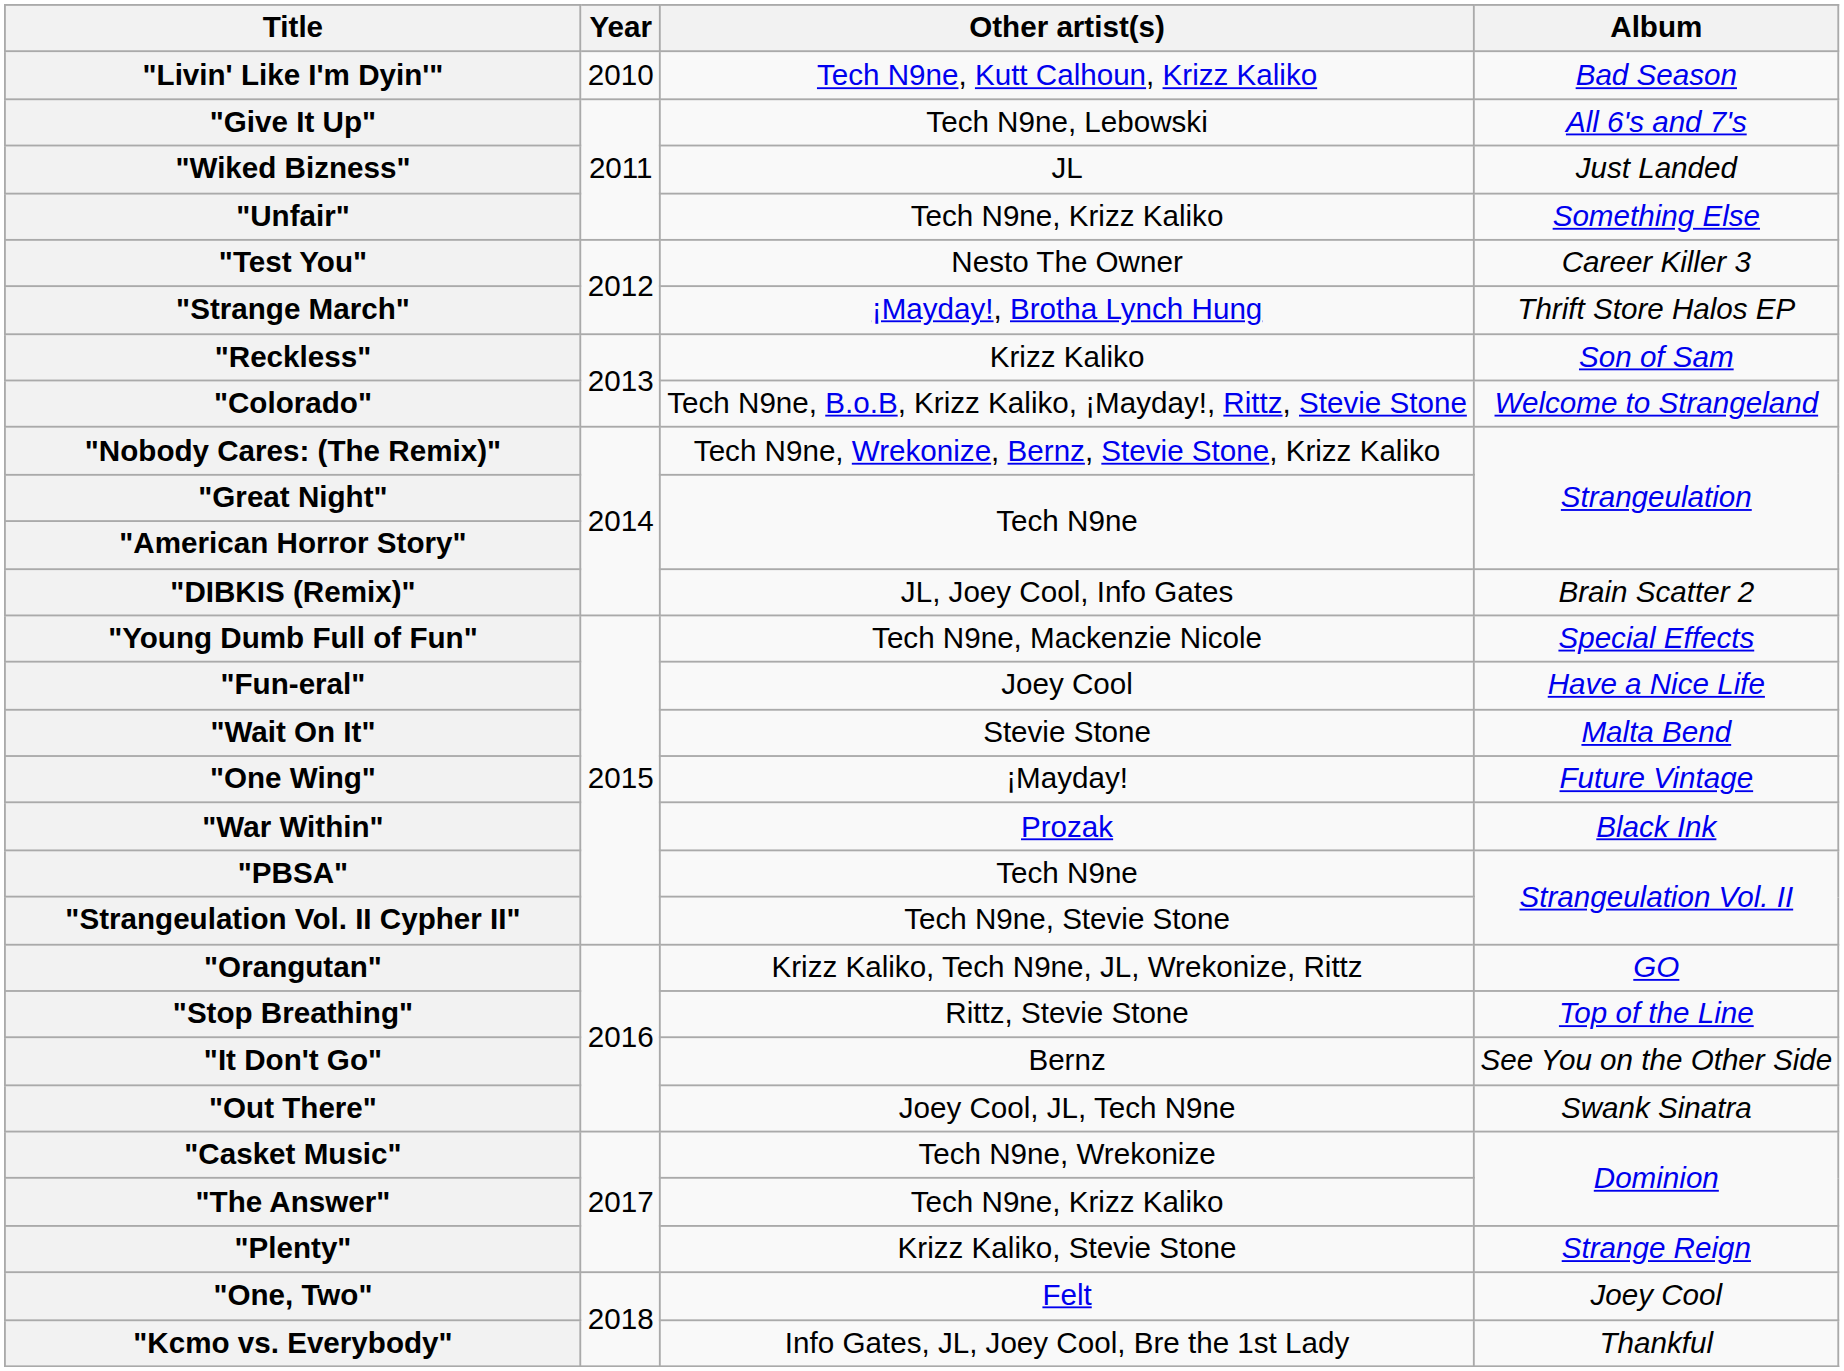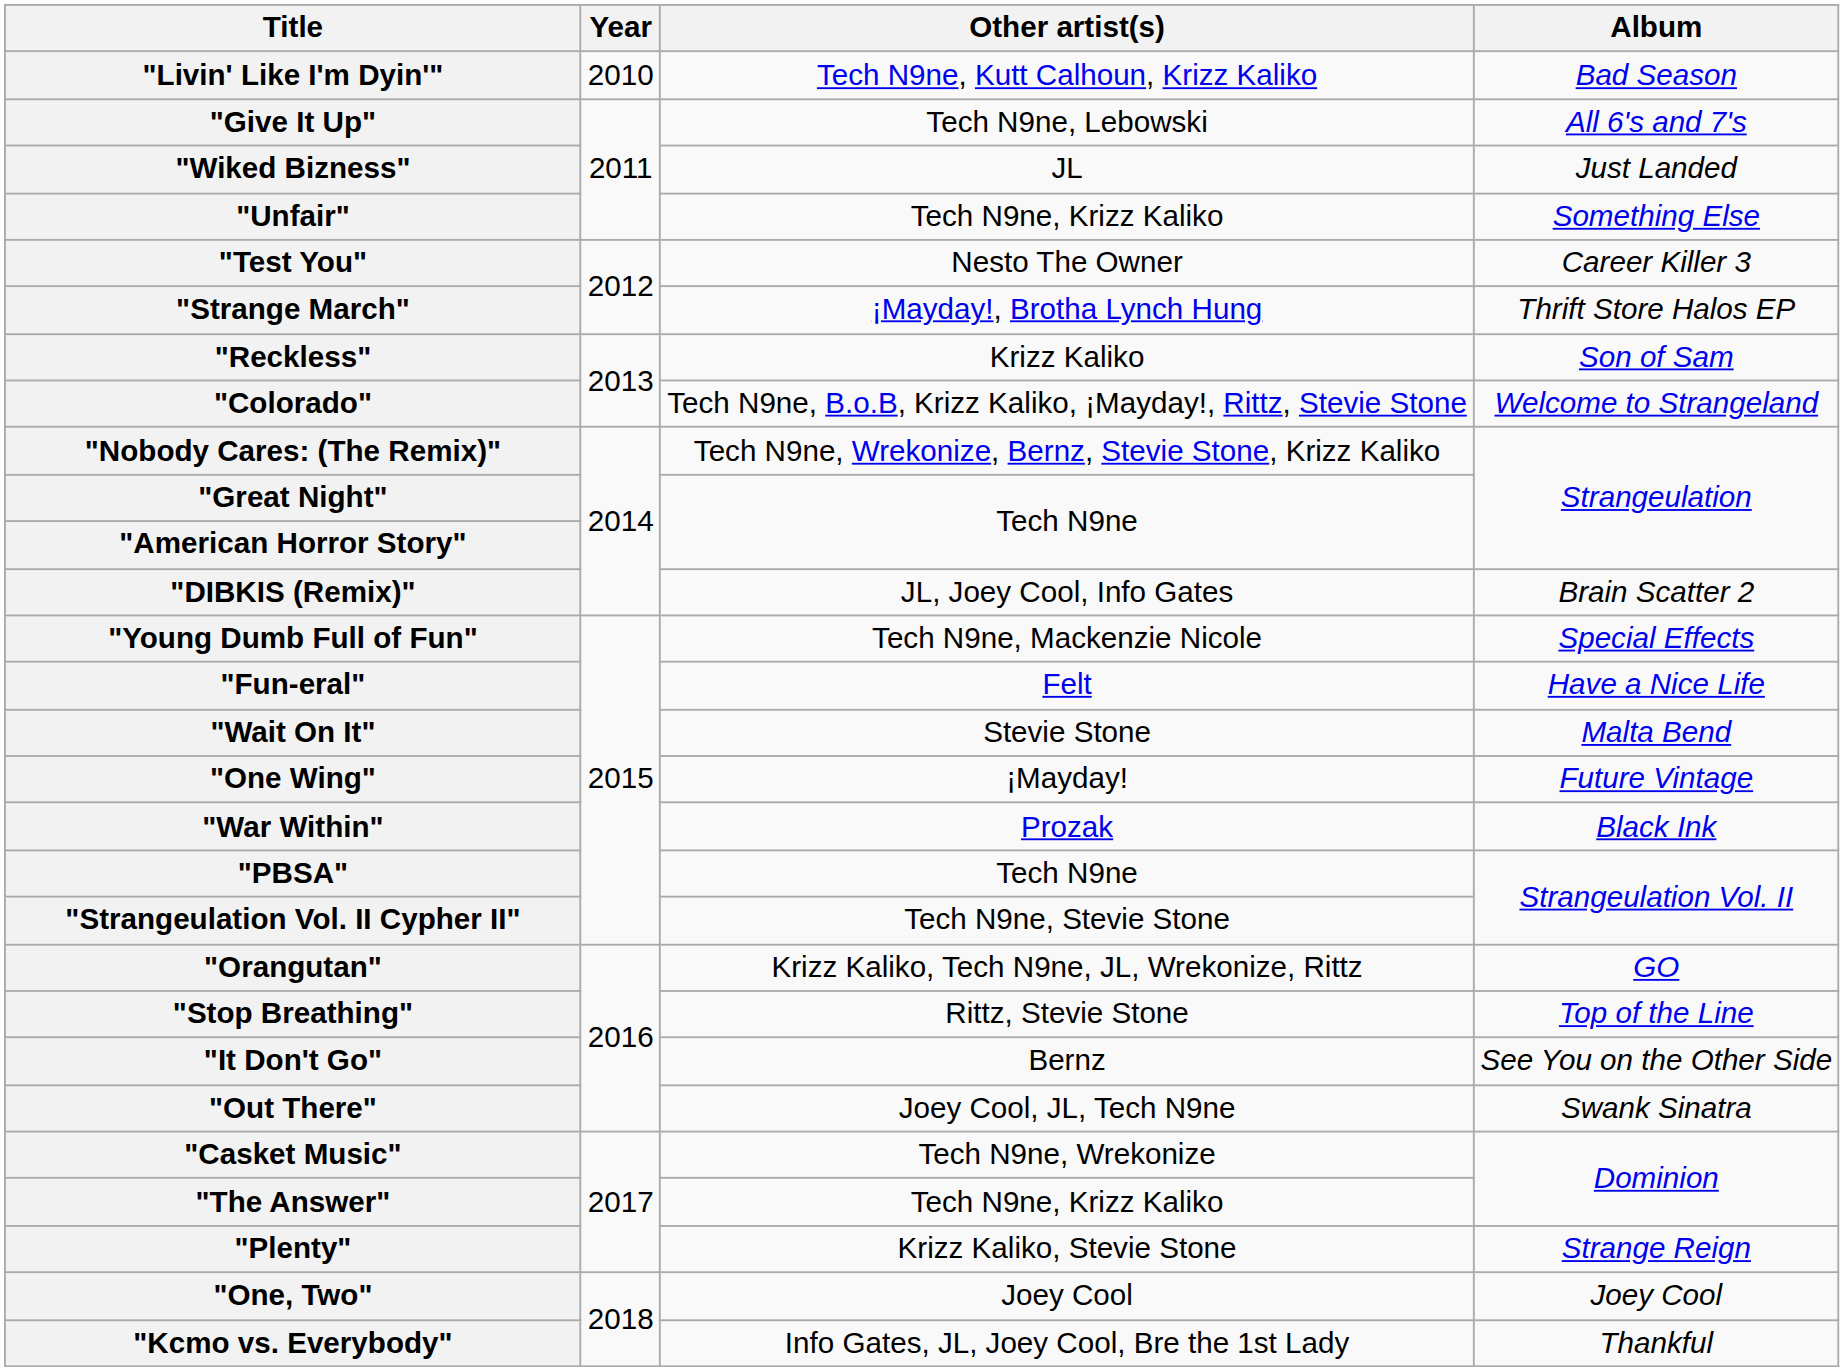 <table class="wikitable plainrowheaders" style="text-align:center;">
 <tr>
 <th scope="col" style="width:19em;">Title</th>
 <th scope="col">Year</th>
 <th scope="col">Other artist(s)</th>
 <th scope="col">Album</th>
 </tr>
 <tr>
 <th scope="row">"Livin' Like I'm Dyin'"</th>
 <td>2010</td>
 <td><a href='#'>Tech N9ne</a>, <a href='#'>Kutt Calhoun</a>, <a href='#'>Krizz Kaliko</a></td>
 <td><em><a href='#'>Bad Season</a></em></td>
 </tr>
 <tr>
 <th scope="row">"Give It Up"</th>
 <td rowspan="3">2011</td>
 <td>Tech N9ne, Lebowski</td>
 <td><em><a href='#'>All 6's and 7's</a></em></td>
 </tr>
 <tr>
 <th scope="row">"Wiked Bizness"</th>
 <td>JL</td>
 <td><em>Just Landed</em></td>
 </tr>
 <tr>
 <th scope="row">"Unfair"</th>
 <td>Tech N9ne, Krizz Kaliko</td>
 <td><em><a href='#'>Something Else</a></em></td>
 </tr>
 <tr>
 <th scope="row">"Test You"</th>
 <td rowspan="2">2012</td>
 <td>Nesto The Owner</td>
 <td><em>Career Killer 3</em></td>
 </tr>
 <tr>
 <th scope="row">"Strange March"</th>
 <td><a href='#'>¡Mayday!</a>, <a href='#'>Brotha Lynch Hung</a></td>
 <td><em>Thrift Store Halos EP</em></td>
 </tr>
 <tr>
 <th scope="row">"Reckless"</th>
 <td rowspan="2">2013</td>
 <td>Krizz Kaliko</td>
 <td><em><a href='#'>Son of Sam</a></em></td>
 </tr>
 <tr>
 <th scope="row">"Colorado"</th>
 <td>Tech N9ne, <a href='#'>B.o.B</a>, Krizz Kaliko, ¡Mayday!, <a href='#'>Rittz</a>, <a href='#'>Stevie Stone</a></td>
 <td><em><a href='#'>Welcome to Strangeland</a></em></td>
 </tr>
 <tr>
 <th scope="row">"Nobody Cares: (The Remix)"</th>
 <td rowspan="4">2014</td>
 <td>Tech N9ne, <a href='#'>Wrekonize</a>, <a href='#'>Bernz</a>, <a href='#'>Stevie Stone</a>, Krizz Kaliko</td>
 <td rowspan="3"><em><a href='#'>Strangeulation</a></em></td>
 </tr>
 <tr>
 <th scope="row">"Great Night"</th>
 <td rowspan="2">Tech N9ne</td>
 </tr>
 <tr>
 <th scope="row">"American Horror Story"</th>
 </tr>
 <tr>
 <th scope="row">"DIBKIS (Remix)"</th>
 <td>JL, Joey Cool, Info Gates</td>
 <td><em>Brain Scatter 2</em></td>
 </tr>
 <tr>
 <th scope="row">"Young Dumb Full of Fun"</th>
 <td rowspan="7">2015</td>
 <td>Tech N9ne, Mackenzie Nicole</td>
 <td><em><a href='#'>Special Effects</a></em></td>
 </tr>
 <tr>
 <th scope="row">"Fun-eral"</th>
-<td>Joey Cool</td>
+<td><a href='#'>Felt</a></td>
 <td><em><a href='#'>Have a Nice Life</a></em></td>
 </tr>
 <tr>
 <th scope="row">"Wait On It"</th>
 <td>Stevie Stone</td>
 <td><em><a href='#'>Malta Bend</a></em></td>
 </tr>
 <tr>
 <th scope="row">"One Wing"</th>
 <td>¡Mayday!</td>
 <td><em><a href='#'>Future Vintage</a></em></td>
 </tr>
 <tr>
 <th scope="row">"War Within"</th>
 <td><a href='#'>Prozak</a></td>
 <td><em><a href='#'>Black Ink</a></em></td>
 </tr>
 <tr>
 <th scope="row">"PBSA"</th>
 <td>Tech N9ne</td>
 <td rowspan="2"><em><a href='#'>Strangeulation Vol. II</a></em></td>
 </tr>
 <tr>
 <th scope="row">"Strangeulation Vol. II Cypher II"</th>
 <td>Tech N9ne, Stevie Stone</td>
 </tr>
 <tr>
 <th scope="row">"Orangutan"</th>
 <td rowspan="4">2016</td>
 <td>Krizz Kaliko, Tech N9ne, JL, Wrekonize, Rittz</td>
 <td><em><a href='#'>GO</a></em></td>
 </tr>
 <tr>
 <th scope="row">"Stop Breathing"</th>
 <td>Rittz, Stevie Stone</td>
 <td><em><a href='#'>Top of the Line</a></em></td>
 </tr>
 <tr>
 <th scope="row">"It Don't Go"</th>
 <td>Bernz</td>
 <td><em>See You on the Other Side</em></td>
 </tr>
 <tr>
 <th scope="row">"Out There"</th>
 <td>Joey Cool, JL, Tech N9ne</td>
 <td><em>Swank Sinatra</em></td>
 </tr>
 <tr>
 <th scope="row">"Casket Music"</th>
 <td rowspan="3">2017</td>
 <td>Tech N9ne, Wrekonize</td>
 <td rowspan="2"><em><a href='#'>Dominion</a></em></td>
 </tr>
 <tr>
 <th scope="row">"The Answer"</th>
 <td>Tech N9ne, Krizz Kaliko</td>
 </tr>
 <tr>
 <th scope="row">"Plenty"</th>
 <td>Krizz Kaliko, Stevie Stone</td>
 <td><em><a href='#'>Strange Reign</a></em></td>
 </tr>
 <tr>
 <th scope="row">"One, Two"</th>
 <td rowspan="2">2018</td>
-<td><a href='#'>Felt</a></td>
+<td>Joey Cool</td>
 <td><em>Joey Cool</em></td>
 </tr>
 <tr>
 <th scope="row">"Kcmo vs. Everybody"</th>
 <td>Info Gates, JL, Joey Cool, Bre the 1st Lady</td>
 <td><em>Thankful</em></td>
 </tr>
 <tr>
 </tr>
 </table>
